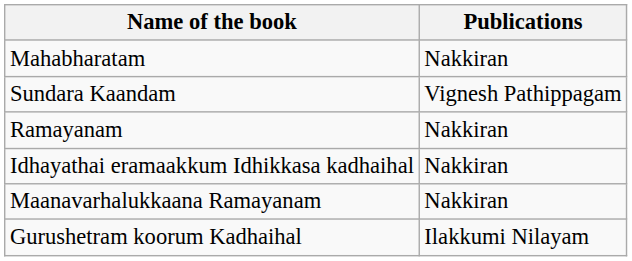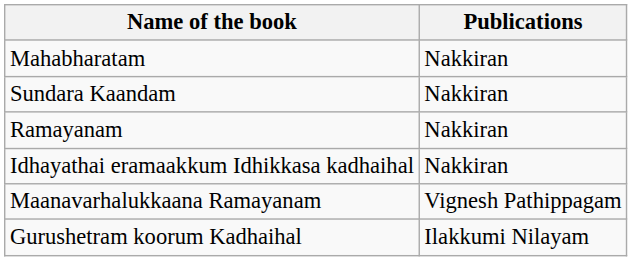 <table class="wikitable sortable">
 <tr>
 <th>Name of the book</th>
 <th>Publications</th>
 </tr>
 <tr>
 <td>Mahabharatam</td>
 <td>Nakkiran</td>
 </tr>
 <tr>
 <td>Sundara Kaandam</td>
-<td>Vignesh Pathippagam</td>
+<td>Nakkiran</td>
 </tr>
 <tr>
 <td>Ramayanam</td>
 <td>Nakkiran</td>
 </tr>
 <tr>
 <td>Idhayathai eramaakkum Idhikkasa kadhaihal</td>
 <td>Nakkiran</td>
 </tr>
 <tr>
 <td>Maanavarhalukkaana Ramayanam</td>
-<td>Nakkiran</td>
+<td>Vignesh Pathippagam</td>
 </tr>
 <tr>
 <td>Gurushetram koorum Kadhaihal</td>
 <td>Ilakkumi Nilayam</td>
 </tr>
 </table>
